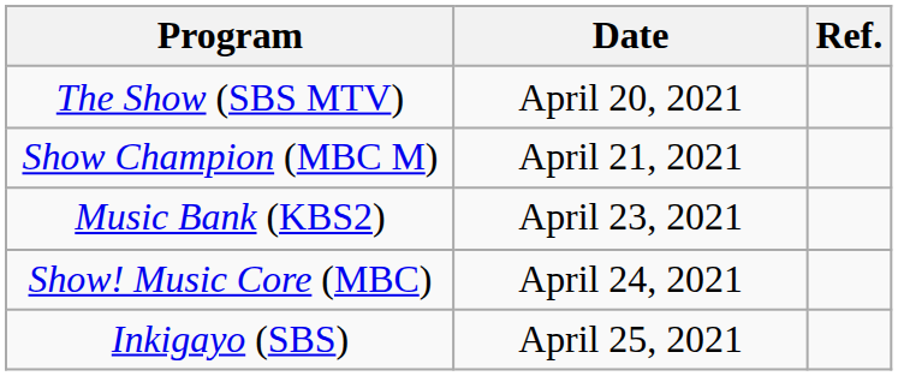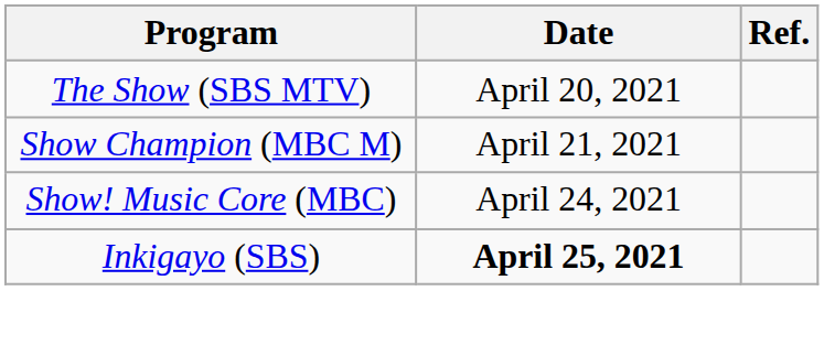 <table class="wikitable" style="text-align:center;">
 <tr>
 <th width="180">Program</th>
 <th width="140">Date</th>
 <th>Ref.</th>
 </tr>
 <tr>
 <td><em><a href='#'>The Show</a></em> (<a href='#'>SBS MTV</a>)</td>
 <td>April 20, 2021</td>
 <td></td>
 </tr>
 <tr>
 <td><em><a href='#'>Show Champion</a></em> (<a href='#'>MBC M</a>)</td>
 <td>April 21, 2021</td>
 <td></td>
 </tr>
 <tr>
-<td><em><a href='#'>Music Bank</a></em> (<a href='#'>KBS2</a>)</td>
-<td>April 23, 2021</td>
-<td></td>
-</tr>
-<tr>
 <td><em><a href='#'>Show! Music Core</a></em> (<a href='#'>MBC</a>)</td>
 <td>April 24, 2021</td>
 <td></td>
 </tr>
 <tr>
 <td><em><a href='#'>Inkigayo</a></em> (<a href='#'>SBS</a>)</td>
-<td>April 25, 2021</td>
+<td><strong>April 25, 2021</strong></td>
 <td></td>
 </tr>
 </table>
